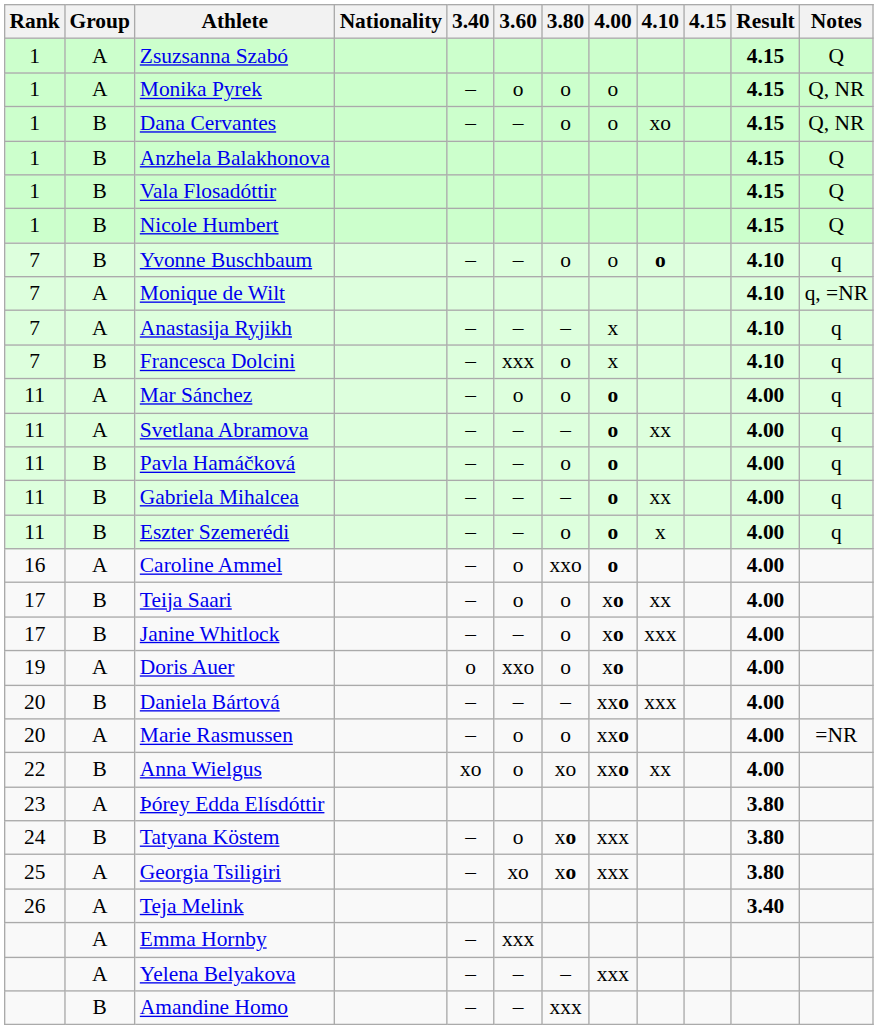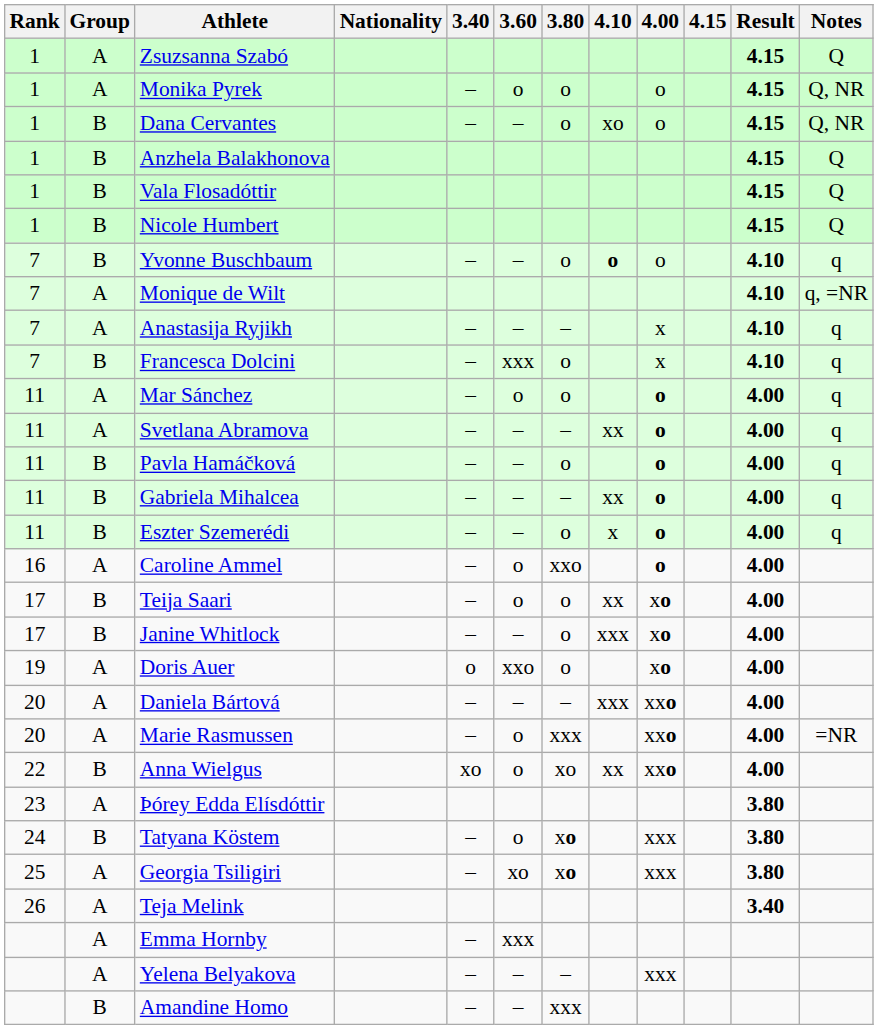 <table class="wikitable sortable" style="text-align:center">
 <tr>
 <th>Rank</th>
 <th>Group</th>
 <th>Athlete</th>
 <th>Nationality</th>
 <th>3.40</th>
 <th>3.60</th>
 <th>3.80</th>
+<th>4.10</th>
 <th>4.00</th>
-<th>4.10</th>
 <th>4.15</th>
 <th>Result</th>
 <th>Notes</th>
 </tr>
 <tr bgcolor=ccffcc>
 <td>1</td>
 <td>A</td>
 <td align="left"><a href='#'>Zsuzsanna Szabó</a></td>
 <td align=left></td>
 <td></td>
 <td></td>
 <td></td>
 <td></td>
 <td></td>
 <td></td>
 <td><strong>4.15</strong></td>
 <td>Q</td>
 </tr>
 <tr bgcolor=ccffcc>
 <td>1</td>
 <td>A</td>
 <td align="left"><a href='#'>Monika Pyrek</a></td>
 <td align=left></td>
 <td>–</td>
 <td>o</td>
 <td>o</td>
+<td></td>
 <td>o</td>
-<td></td>
 <td></td>
 <td><strong>4.15</strong></td>
 <td>Q, NR</td>
 </tr>
 <tr bgcolor=ccffcc>
 <td>1</td>
 <td>B</td>
 <td align="left"><a href='#'>Dana Cervantes</a></td>
 <td align=left></td>
 <td>–</td>
 <td>–</td>
 <td>o</td>
+<td>xo</td>
 <td>o</td>
-<td>xo</td>
 <td></td>
 <td><strong>4.15</strong></td>
 <td>Q, NR</td>
 </tr>
 <tr bgcolor=ccffcc>
 <td>1</td>
 <td>B</td>
 <td align="left"><a href='#'>Anzhela Balakhonova</a></td>
 <td align=left></td>
 <td></td>
 <td></td>
 <td></td>
 <td></td>
 <td></td>
 <td></td>
 <td><strong>4.15</strong></td>
 <td>Q</td>
 </tr>
 <tr bgcolor=ccffcc>
 <td>1</td>
 <td>B</td>
 <td align="left"><a href='#'>Vala Flosadóttir</a></td>
 <td align=left></td>
 <td></td>
 <td></td>
 <td></td>
 <td></td>
 <td></td>
 <td></td>
 <td><strong>4.15</strong></td>
 <td>Q</td>
 </tr>
 <tr bgcolor=ccffcc>
 <td>1</td>
 <td>B</td>
 <td align="left"><a href='#'>Nicole Humbert</a></td>
 <td align=left></td>
 <td></td>
 <td></td>
 <td></td>
 <td></td>
 <td></td>
 <td></td>
 <td><strong>4.15</strong></td>
 <td>Q</td>
 </tr>
 <tr bgcolor=ddffdd>
 <td>7</td>
 <td>B</td>
 <td align="left"><a href='#'>Yvonne Buschbaum</a></td>
 <td align=left></td>
 <td>–</td>
 <td>–</td>
 <td>o</td>
+<td><strong>o</strong></td>
 <td>o</td>
-<td><strong>o</strong></td>
 <td></td>
 <td><strong>4.10</strong></td>
 <td>q</td>
 </tr>
 <tr bgcolor=ddffdd>
 <td>7</td>
 <td>A</td>
 <td align="left"><a href='#'>Monique de Wilt</a></td>
 <td align=left></td>
 <td></td>
 <td></td>
 <td></td>
 <td></td>
 <td></td>
 <td></td>
 <td><strong>4.10</strong></td>
 <td>q, =NR</td>
 </tr>
 <tr bgcolor=ddffdd>
 <td>7</td>
 <td>A</td>
 <td align="left"><a href='#'>Anastasija Ryjikh</a></td>
 <td align=left></td>
 <td>–</td>
 <td>–</td>
 <td>–</td>
+<td></td>
 <td>x</td>
-<td></td>
 <td></td>
 <td><strong>4.10</strong></td>
 <td>q</td>
 </tr>
 <tr bgcolor=ddffdd>
 <td>7</td>
 <td>B</td>
 <td align="left"><a href='#'>Francesca Dolcini</a></td>
 <td align=left></td>
 <td>–</td>
 <td>xxx</td>
 <td>o</td>
+<td></td>
 <td>x</td>
-<td></td>
 <td></td>
 <td><strong>4.10</strong></td>
 <td>q</td>
 </tr>
 <tr bgcolor=ddffdd>
 <td>11</td>
 <td>A</td>
 <td align="left"><a href='#'>Mar Sánchez</a></td>
 <td align=left></td>
 <td>–</td>
 <td>o</td>
 <td>o</td>
+<td></td>
 <td><strong>o</strong></td>
-<td></td>
 <td></td>
 <td><strong>4.00</strong></td>
 <td>q</td>
 </tr>
 <tr bgcolor=ddffdd>
 <td>11</td>
 <td>A</td>
 <td align="left"><a href='#'>Svetlana Abramova</a></td>
 <td align=left></td>
 <td>–</td>
 <td>–</td>
 <td>–</td>
+<td>xx</td>
 <td><strong>o</strong></td>
-<td>xx</td>
 <td></td>
 <td><strong>4.00</strong></td>
 <td>q</td>
 </tr>
 <tr bgcolor=ddffdd>
 <td>11</td>
 <td>B</td>
 <td align="left"><a href='#'>Pavla Hamáčková</a></td>
 <td align=left></td>
 <td>–</td>
 <td>–</td>
 <td>o</td>
+<td></td>
 <td><strong>o</strong></td>
-<td></td>
 <td></td>
 <td><strong>4.00</strong></td>
 <td>q</td>
 </tr>
 <tr bgcolor=ddffdd>
 <td>11</td>
 <td>B</td>
 <td align="left"><a href='#'>Gabriela Mihalcea</a></td>
 <td align=left></td>
 <td>–</td>
 <td>–</td>
 <td>–</td>
+<td>xx</td>
 <td><strong>o</strong></td>
-<td>xx</td>
 <td></td>
 <td><strong>4.00</strong></td>
 <td>q</td>
 </tr>
 <tr bgcolor=ddffdd>
 <td>11</td>
 <td>B</td>
 <td align="left"><a href='#'>Eszter Szemerédi</a></td>
 <td align=left></td>
 <td>–</td>
 <td>–</td>
 <td>o</td>
+<td>x</td>
 <td><strong>o</strong></td>
-<td>x</td>
 <td></td>
 <td><strong>4.00</strong></td>
 <td>q</td>
 </tr>
 <tr>
 <td>16</td>
 <td>A</td>
 <td align="left"><a href='#'>Caroline Ammel</a></td>
 <td align=left></td>
 <td>–</td>
 <td>o</td>
 <td>xxo</td>
+<td></td>
 <td><strong>o</strong></td>
-<td></td>
 <td></td>
 <td><strong>4.00</strong></td>
 <td></td>
 </tr>
 <tr>
 <td>17</td>
 <td>B</td>
 <td align="left"><a href='#'>Teija Saari</a></td>
 <td align=left></td>
 <td>–</td>
 <td>o</td>
 <td>o</td>
+<td>xx</td>
 <td>x<strong>o</strong></td>
-<td>xx</td>
 <td></td>
 <td><strong>4.00</strong></td>
 <td></td>
 </tr>
 <tr>
 <td>17</td>
 <td>B</td>
 <td align="left"><a href='#'>Janine Whitlock</a></td>
 <td align=left></td>
 <td>–</td>
 <td>–</td>
 <td>o</td>
+<td>xxx</td>
 <td>x<strong>o</strong></td>
-<td>xxx</td>
 <td></td>
 <td><strong>4.00</strong></td>
 <td></td>
 </tr>
 <tr>
 <td>19</td>
 <td>A</td>
 <td align="left"><a href='#'>Doris Auer</a></td>
 <td align=left></td>
 <td>o</td>
 <td>xxo</td>
 <td>o</td>
+<td></td>
 <td>x<strong>o</strong></td>
-<td></td>
 <td></td>
 <td><strong>4.00</strong></td>
 <td></td>
 </tr>
 <tr>
 <td>20</td>
-<td>B</td>
+<td>A</td>
 <td align="left"><a href='#'>Daniela Bártová</a></td>
 <td align=left></td>
 <td>–</td>
 <td>–</td>
 <td>–</td>
+<td>xxx</td>
 <td>xx<strong>o</strong></td>
-<td>xxx</td>
 <td></td>
 <td><strong>4.00</strong></td>
 <td></td>
 </tr>
 <tr>
 <td>20</td>
 <td>A</td>
 <td align="left"><a href='#'>Marie Rasmussen</a></td>
 <td align=left></td>
 <td>–</td>
 <td>o</td>
-<td>o</td>
+<td>xxx</td>
+<td></td>
 <td>xx<strong>o</strong></td>
-<td></td>
 <td></td>
 <td><strong>4.00</strong></td>
 <td>=NR</td>
 </tr>
 <tr>
 <td>22</td>
 <td>B</td>
 <td align="left"><a href='#'>Anna Wielgus</a></td>
 <td align=left></td>
 <td>xo</td>
 <td>o</td>
 <td>xo</td>
+<td>xx</td>
 <td>xx<strong>o</strong></td>
-<td>xx</td>
 <td></td>
 <td><strong>4.00</strong></td>
 <td></td>
 </tr>
 <tr>
 <td>23</td>
 <td>A</td>
 <td align="left"><a href='#'>Þórey Edda Elísdóttir</a></td>
 <td align=left></td>
 <td></td>
 <td></td>
 <td></td>
 <td></td>
 <td></td>
 <td></td>
 <td><strong>3.80</strong></td>
 <td></td>
 </tr>
 <tr>
 <td>24</td>
 <td>B</td>
 <td align="left"><a href='#'>Tatyana Köstem</a></td>
 <td align=left></td>
 <td>–</td>
 <td>o</td>
 <td>x<strong>o</strong></td>
+<td></td>
 <td>xxx</td>
-<td></td>
 <td></td>
 <td><strong>3.80</strong></td>
 <td></td>
 </tr>
 <tr>
 <td>25</td>
 <td>A</td>
 <td align="left"><a href='#'>Georgia Tsiligiri</a></td>
 <td align=left></td>
 <td>–</td>
 <td>xo</td>
 <td>x<strong>o</strong></td>
+<td></td>
 <td>xxx</td>
-<td></td>
 <td></td>
 <td><strong>3.80</strong></td>
 <td></td>
 </tr>
 <tr>
 <td>26</td>
 <td>A</td>
 <td align="left"><a href='#'>Teja Melink</a></td>
 <td align=left></td>
 <td></td>
 <td></td>
 <td></td>
 <td></td>
 <td></td>
 <td></td>
 <td><strong>3.40</strong></td>
 <td></td>
 </tr>
 <tr>
 <td></td>
 <td>A</td>
 <td align="left"><a href='#'>Emma Hornby</a></td>
 <td align=left></td>
 <td>–</td>
 <td>xxx</td>
 <td></td>
 <td></td>
 <td></td>
 <td></td>
 <td><strong></strong></td>
 <td></td>
 </tr>
 <tr>
 <td></td>
 <td>A</td>
 <td align="left"><a href='#'>Yelena Belyakova</a></td>
 <td align=left></td>
 <td>–</td>
 <td>–</td>
 <td>–</td>
+<td></td>
 <td>xxx</td>
-<td></td>
 <td></td>
 <td><strong></strong></td>
 <td></td>
 </tr>
 <tr>
 <td></td>
 <td>B</td>
 <td align="left"><a href='#'>Amandine Homo</a></td>
 <td align=left></td>
 <td>–</td>
 <td>–</td>
 <td>xxx</td>
 <td></td>
 <td></td>
 <td></td>
 <td><strong></strong></td>
 <td></td>
 </tr>
 </table>
